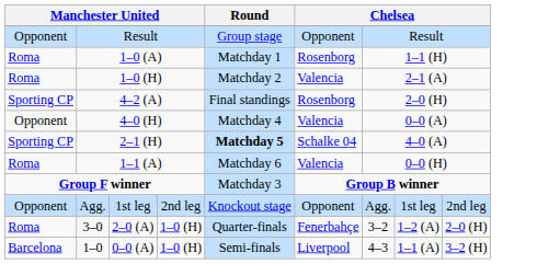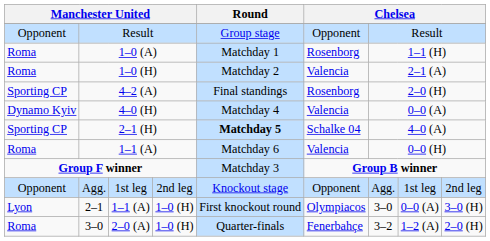 <table class="wikitable" style="text-align:center">
 <tr>
 <th colspan=4> <a href='#'>Manchester United</a></th>
 <th>Round</th>
 <th colspan=4> <a href='#'>Chelsea</a></th>
 </tr>
 <tr>
 </tr>
 <tr bgcolor=#c1e0ff>
 <td>Opponent</td>
 <td colspan=3>Result</td>
 <td><a href='#'>Group stage</a></td>
 <td>Opponent</td>
 <td colspan=3>Result</td>
 </tr>
 <tr>
 <td align=left> <a href='#'>Roma</a></td>
 <td colspan=3><a href='#'>1–0</a> (A)</td>
 <td bgcolor=#c1e0ff>Matchday 1</td>
 <td align=left> <a href='#'>Rosenborg</a></td>
 <td colspan=3><a href='#'>1–1</a> (H)</td>
 </tr>
 <tr>
 <td align=left> <a href='#'>Roma</a></td>
 <td colspan=3><a href='#'>1–0</a> (H)</td>
 <td bgcolor=#c1e0ff>Matchday 2</td>
 <td align=left> <a href='#'>Valencia</a></td>
 <td colspan=3><a href='#'>2–1</a> (A)</td>
 </tr>
 <tr>
 <td align=left> <a href='#'>Sporting CP</a></td>
 <td colspan=3><a href='#'>4–2</a> (A)</td>
 <td bgcolor=#c1e0ff>Final standings</td>
 <td align=left> <a href='#'>Rosenborg</a></td>
 <td colspan=3><a href='#'>2–0</a> (H)</td>
 </tr>
 <tr>
-<td>Opponent</td>
+<td align=left> <a href='#'>Dynamo Kyiv</a></td>
 <td colspan=3><a href='#'>4–0</a> (H)</td>
 <td bgcolor=#c1e0ff>Matchday 4</td>
 <td align=left> <a href='#'>Valencia</a></td>
 <td colspan=3><a href='#'>0–0</a> (A)</td>
 </tr>
 <tr>
 <td align=left> <a href='#'>Sporting CP</a></td>
 <td colspan=3><a href='#'>2–1</a> (H)</td>
 <td bgcolor=#c1e0ff><strong>Matchday 5</strong></td>
 <td align=left> <a href='#'>Schalke 04</a></td>
 <td colspan=3><a href='#'>4–0</a> (A)</td>
 </tr>
 <tr>
 <td align=left> <a href='#'>Roma</a></td>
 <td colspan=3><a href='#'>1–1</a> (A)</td>
 <td bgcolor=#c1e0ff>Matchday 6</td>
 <td align=left> <a href='#'>Valencia</a></td>
 <td colspan=3><a href='#'>0–0</a> (H)</td>
 </tr>
 <tr>
 <td colspan=4 align=center valign=top><strong><a href='#'>Group F</a> winner</strong><br></td>
 <td bgcolor=#c1e0ff>Matchday 3</td>
 <td colspan=4 align=center valign=top><strong><a href='#'>Group B</a> winner</strong><br></td>
 </tr>
 <tr bgcolor=#c1e0ff>
 <td>Opponent</td>
 <td>Agg.</td>
 <td>1st leg</td>
 <td>2nd leg</td>
 <td><a href='#'>Knockout stage</a></td>
 <td>Opponent</td>
 <td>Agg.</td>
 <td>1st leg</td>
 <td>2nd leg</td>
 </tr>
 <tr>
+<td align=left> <a href='#'>Lyon</a></td>
+<td>2–1</td>
+<td><a href='#'>1–1</a> (A)</td>
+<td><a href='#'>1–0</a> (H)</td>
+<td bgcolor=#c1e0ff>First knockout round</td>
+<td align=left> <a href='#'>Olympiacos</a></td>
+<td>3–0</td>
+<td><a href='#'>0–0</a> (A)</td>
+<td><a href='#'>3–0</a> (H)</td>
+</tr>
+<tr>
 <td align=left> <a href='#'>Roma</a></td>
 <td>3–0</td>
 <td><a href='#'>2–0</a> (A)</td>
 <td><a href='#'>1–0</a> (H)</td>
 <td bgcolor=#c1e0ff>Quarter-finals</td>
 <td align=left> <a href='#'>Fenerbahçe</a></td>
 <td>3–2</td>
 <td><a href='#'>1–2</a> (A)</td>
 <td><a href='#'>2–0</a> (H)</td>
 </tr>
-<tr>
-<td align=left> <a href='#'>Barcelona</a></td>
-<td>1–0</td>
-<td><a href='#'>0–0</a> (A)</td>
-<td><a href='#'>1–0</a> (H)</td>
-<td bgcolor=#c1e0ff>Semi-finals</td>
-<td align=left> <a href='#'>Liverpool</a></td>
-<td>4–3</td>
-<td><a href='#'>1–1</a> (A)</td>
-<td><a href='#'>3–2</a>  (H)</td>
-</tr>
 </table>
